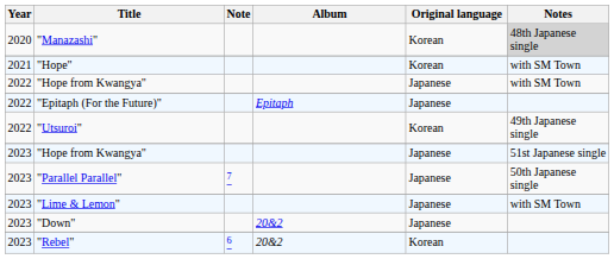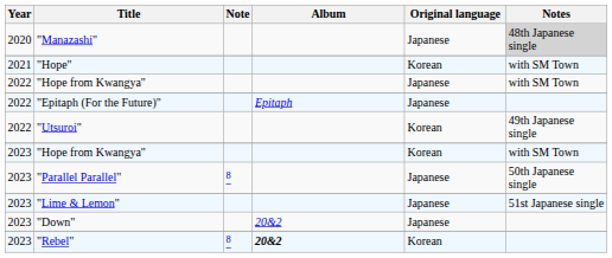 <table class="wikitable"|width=100%>
 <tr>
 <th align="left" valign="top" width="30">Year</th>
 <th align="left" valign="top" width="250">Title</th>
 <th align="left" valign="top" width="30">Note</th>
 <th align="left" valign="top" width="200">Album</th>
 <th align="left" valign="top" width="130">Original language</th>
 <th align="left" valign="top" width="130">Notes</th>
 </tr>
 <tr>
 <td>2020</td>
 <td>"<a href='#'>Manazashi</a>"</td>
 <td></td>
 <td></td>
-<td>Korean</td>
+<td>Japanese</td>
 <td style="background: lightgrey;">48th Japanese single</td>
 </tr>
 <tr>
 </tr>
 <tr ---- bgcolor="#F0F8FF">
 <td>2021</td>
 <td>"Hope"</td>
 <td></td>
 <td></td>
 <td>Korean</td>
 <td>with SM Town</td>
 </tr>
 <tr>
 <td>2022</td>
 <td>"Hope from Kwangya"</td>
 <td></td>
 <td></td>
 <td>Japanese</td>
 <td>with SM Town</td>
 </tr>
 <tr>
 </tr>
 <tr ---- bgcolor="#F0F8FF">
 <td>2022</td>
 <td>"Epitaph (For the Future)"</td>
 <td></td>
 <td><em><a href='#'>Epitaph</a></em></td>
 <td>Japanese</td>
 <td></td>
 </tr>
 <tr>
 <td>2022</td>
 <td>"<a href='#'>Utsuroi</a>"</td>
 <td></td>
 <td></td>
 <td>Korean</td>
 <td>49th Japanese single</td>
 </tr>
 <tr>
 </tr>
 <tr ---- bgcolor="#F0F8FF">
 <td>2023</td>
 <td>"Hope from Kwangya"</td>
 <td></td>
 <td></td>
-<td>Japanese</td>
-<td>51st Japanese single</td>
+<td>Korean</td>
+<td>with SM Town</td>
 </tr>
 <tr>
 <td>2023</td>
 <td>"<a href='#'>Parallel Parallel</a>"</td>
-<td><span></span><a href='#'><sup>7</sup></a></td>
+<td><span></span><a href='#'><sup>8</sup></a></td>
 <td></td>
 <td>Japanese</td>
 <td>50th Japanese single</td>
 </tr>
 <tr>
 </tr>
 <tr ---- bgcolor="#F0F8FF">
 <td>2023</td>
 <td>"<a href='#'>Lime & Lemon</a>"</td>
 <td></td>
 <td></td>
 <td>Japanese</td>
-<td>with SM Town</td>
+<td>51st Japanese single</td>
 </tr>
 <tr>
 <td>2023</td>
 <td>"Down"</td>
 <td></td>
 <td><em><a href='#'>20&2</a></em></td>
 <td>Japanese</td>
 <td></td>
 </tr>
 <tr>
 </tr>
 <tr ---- bgcolor="#F0F8FF">
 <td>2023</td>
 <td>"<a href='#'>Rebel</a>"</td>
-<td><span></span><a href='#'><sup>6</sup></a></td>
-<td><em>20&2</em></td>
+<td><span></span><a href='#'><sup>8</sup></a></td>
+<td><strong><em>20&2</em></strong></td>
 <td>Korean</td>
 <td></td>
 </tr>
 </table>
